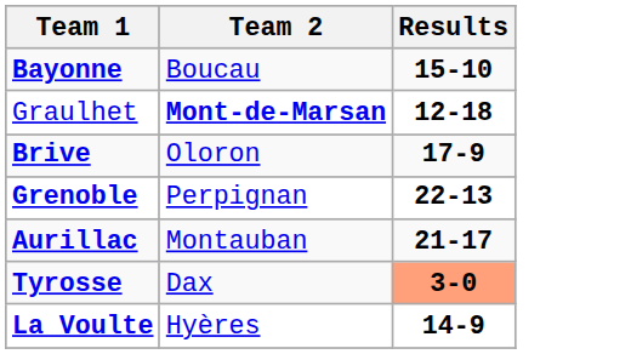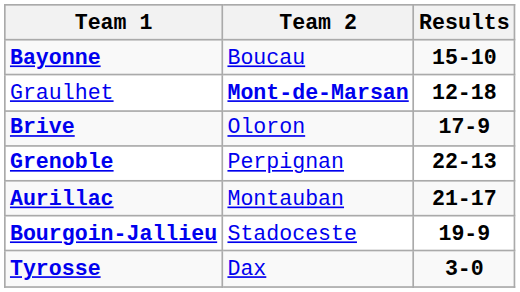 <table class="wikitable">
 <tr>
 <th>Team 1</th>
 <th>Team 2</th>
 <th>Results</th>
 </tr>
 <tr>
 <td><strong><a href='#'>Bayonne</a></strong></td>
 <td><a href='#'>Boucau</a></td>
 <td align="center"><strong>15-10</strong></td>
 </tr>
 <tr bgcolor="white">
 <td><a href='#'>Graulhet</a></td>
 <td><strong><a href='#'>Mont-de-Marsan</a></strong></td>
 <td align="center"><strong>12-18</strong></td>
 </tr>
 <tr>
 <td><strong><a href='#'>Brive</a></strong></td>
 <td><a href='#'>Oloron</a></td>
 <td align="center"><strong>17-9</strong></td>
 </tr>
 <tr bgcolor="white">
 <td><strong><a href='#'>Grenoble</a></strong></td>
 <td><a href='#'>Perpignan</a></td>
 <td align="center"><strong>22-13</strong></td>
 </tr>
 <tr>
 <td><strong><a href='#'>Aurillac</a></strong></td>
 <td><a href='#'>Montauban</a></td>
 <td align="center"><strong>21-17</strong></td>
 </tr>
+<tr bgcolor="white">
+<td><strong><a href='#'>Bourgoin-Jallieu</a></strong></td>
+<td><a href='#'>Stadoceste</a></td>
+<td align="center"><strong>19-9</strong></td>
+</tr>
 <tr>
 <td><strong><a href='#'>Tyrosse</a></strong></td>
 <td><a href='#'>Dax</a></td>
-<td align="center" style="background: lightsalmon;"><strong>3-0</strong></td>
-</tr>
-<tr bgcolor="white">
-<td><strong><a href='#'>La Voulte</a></strong></td>
-<td><a href='#'>Hyères</a></td>
-<td align="center"><strong>14-9</strong></td>
+<td align="center"><strong>3-0</strong></td>
 </tr>
 </table>
